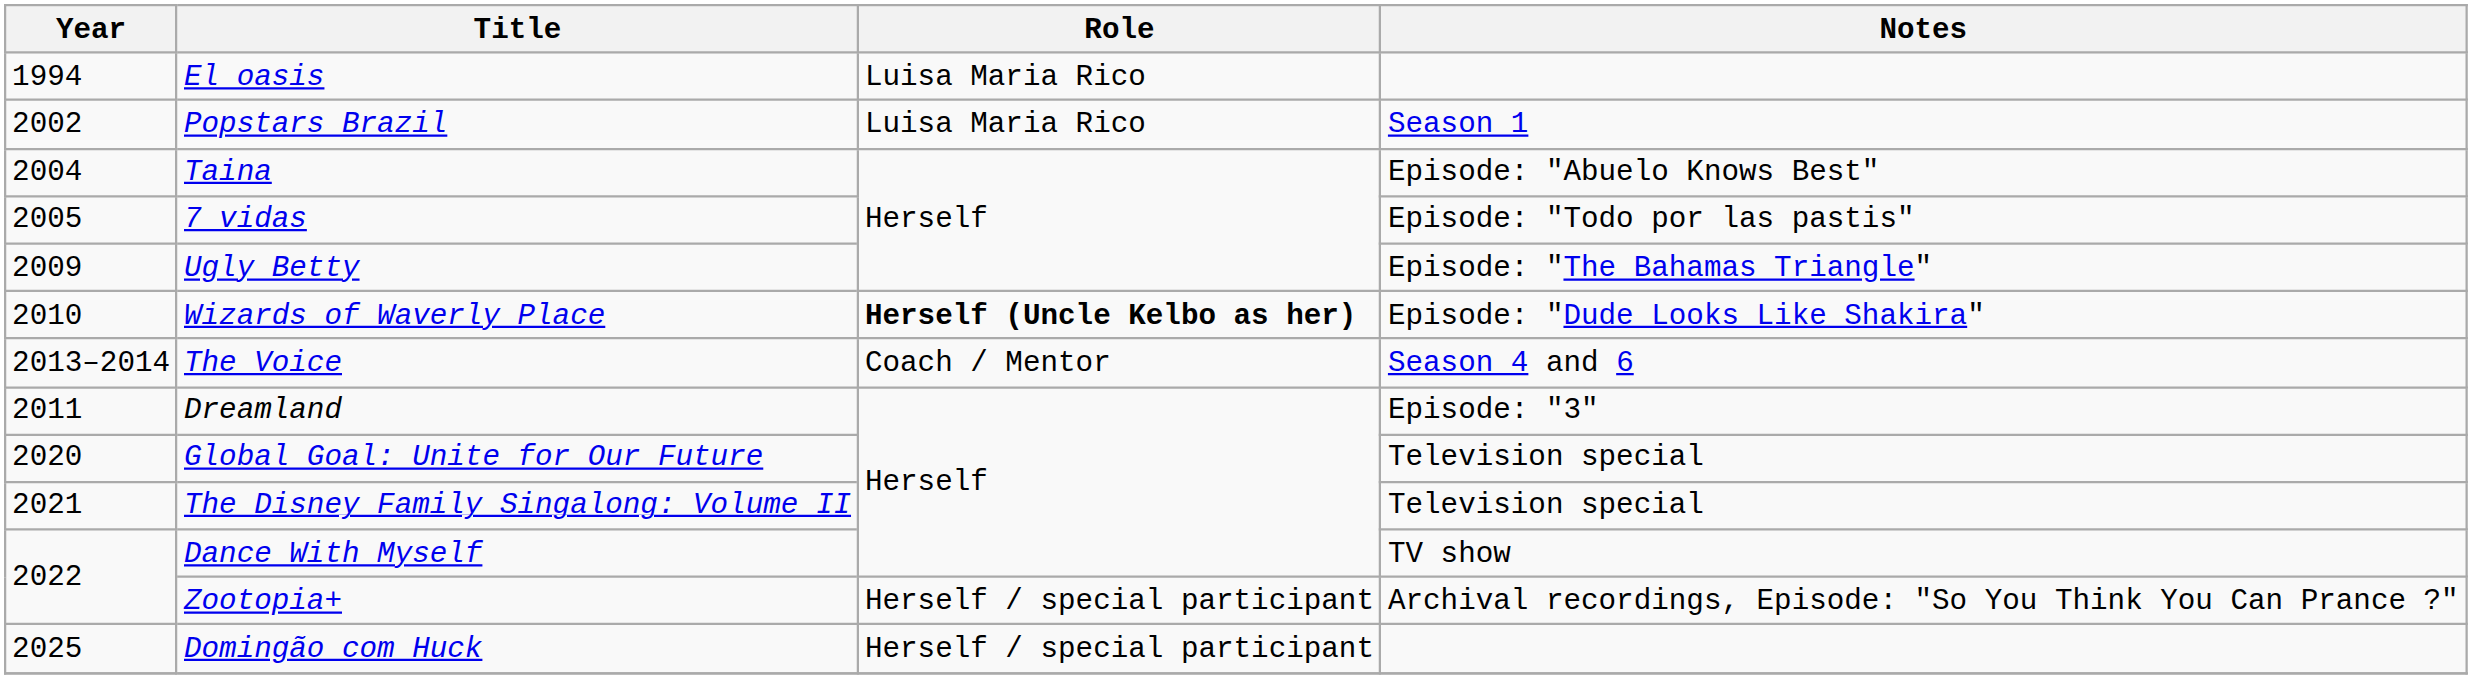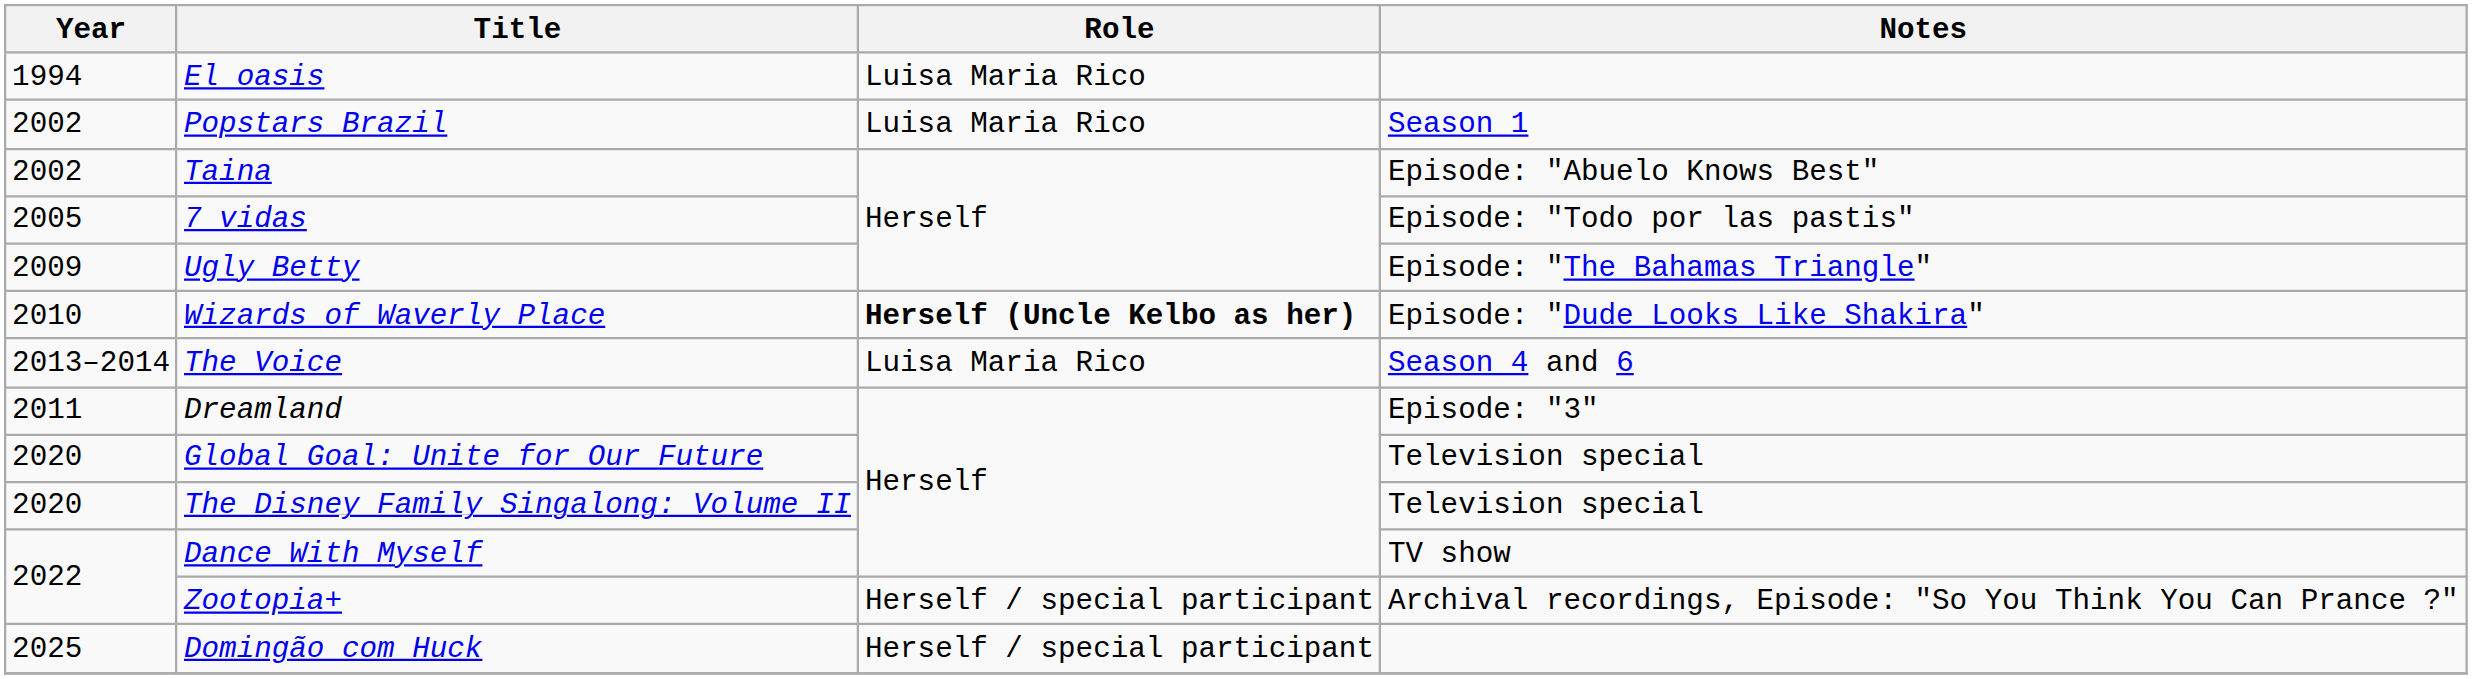 <table class="wikitable sortable">
 <tr>
 <th>Year</th>
 <th>Title</th>
 <th>Role</th>
 <th class="unsortable">Notes</th>
 </tr>
 <tr>
 <td>1994</td>
 <td><em><a href='#'>El oasis</a></em></td>
 <td>Luisa Maria Rico</td>
 <td></td>
 </tr>
 <tr>
 <td>2002</td>
 <td><em><a href='#'>Popstars Brazil</a></em></td>
 <td>Luisa Maria Rico</td>
 <td><a href='#'>Season 1</a></td>
 </tr>
 <tr>
-<td>2004</td>
+<td>2002</td>
 <td><em><a href='#'>Taina</a></em></td>
 <td rowspan="3">Herself</td>
 <td>Episode: "Abuelo Knows Best"</td>
 </tr>
 <tr>
 <td>2005</td>
 <td><em><a href='#'>7 vidas</a></em></td>
 <td>Episode: "Todo por las pastis"</td>
 </tr>
 <tr>
 <td>2009</td>
 <td><em><a href='#'>Ugly Betty</a></em></td>
 <td>Episode: "<a href='#'>The Bahamas Triangle</a>"</td>
 </tr>
 <tr>
 <td>2010</td>
 <td><em><a href='#'>Wizards of Waverly Place</a></em></td>
 <td><strong>Herself (Uncle Kelbo as her)</strong></td>
 <td>Episode: "<a href='#'>Dude Looks Like Shakira</a>"</td>
 </tr>
 <tr>
 <td>2013–2014</td>
 <td><em><a href='#'>The Voice</a></em></td>
-<td>Coach / Mentor</td>
+<td>Luisa Maria Rico</td>
 <td><a href='#'>Season 4</a> and <a href='#'>6</a></td>
 </tr>
 <tr>
 <td>2011</td>
 <td><em>Dreamland</em></td>
 <td rowspan="4">Herself</td>
 <td>Episode: "3"</td>
 </tr>
 <tr>
 <td>2020</td>
 <td><em><a href='#'>Global Goal: Unite for Our Future</a></em></td>
 <td>Television special</td>
 </tr>
 <tr>
-<td>2021</td>
+<td>2020</td>
 <td><em><a href='#'>The Disney Family Singalong: Volume II</a></em></td>
 <td>Television special</td>
 </tr>
 <tr>
 <td rowspan="2">2022</td>
 <td><em><a href='#'>Dance With Myself</a></em></td>
 <td>TV show</td>
 </tr>
 <tr>
 <td><em><a href='#'>Zootopia+</a></em></td>
 <td>Herself / special participant</td>
 <td>Archival recordings, Episode: "So You Think You Can Prance ?"</td>
 </tr>
 <tr>
 <td>2025</td>
 <td><em><a href='#'>Domingão com Huck</a></em></td>
 <td>Herself / special participant</td>
 <td></td>
 </tr>
 <tr>
 </tr>
 </table>
